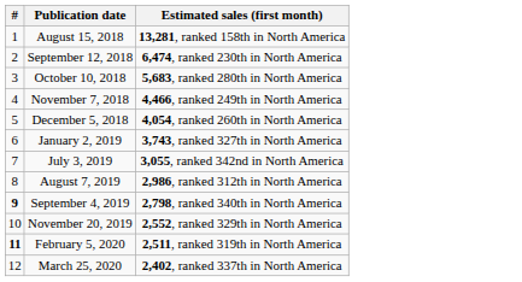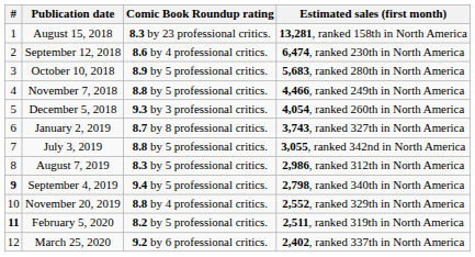 <table class="wikitable" style="text-align:center;">
 <tr>
 <th>#</th>
 <th>Publication date</th>
+<th>Comic Book Roundup rating</th>
 <th><strong>Estimated sales (first month)</strong></th>
 </tr>
 <tr>
 <td>1</td>
 <td>August 15, 2018</td>
+<td><strong>8.3</strong> by 23 professional critics.</td>
 <td><strong>13,281</strong>, ranked 158th in North America</td>
 </tr>
 <tr>
 <td>2</td>
 <td>September 12, 2018</td>
+<td><strong>8.6</strong> by 4 professional critics.</td>
 <td><strong>6,474</strong>, ranked 230th in North America</td>
 </tr>
 <tr>
 <td>3</td>
 <td>October 10, 2018</td>
+<td><strong>8.9</strong> by 5 professional critics.</td>
 <td><strong>5,683</strong>, ranked 280th in North America</td>
 </tr>
 <tr>
 <td>4</td>
 <td>November 7, 2018</td>
+<td><strong>8.8</strong> by 5 professional critics.</td>
 <td><strong>4,466</strong>, ranked 249th in North America</td>
 </tr>
 <tr>
 <td>5</td>
 <td>December 5, 2018</td>
+<td><strong>9.3</strong> by 3 professional critics.</td>
 <td><strong>4,054</strong>, ranked 260th in North America</td>
 </tr>
 <tr>
 <td>6</td>
 <td>January 2, 2019</td>
+<td><strong>8.7</strong> by 8 professional critics.</td>
 <td><strong>3,743</strong>, ranked 327th in North America</td>
 </tr>
 <tr>
 <td>7</td>
 <td>July 3, 2019</td>
+<td><strong>8.8</strong> by 5 professional critics.</td>
 <td><strong>3,055</strong>, ranked 342nd in North America</td>
 </tr>
 <tr>
 <td>8</td>
 <td>August 7, 2019</td>
+<td><strong>8.3</strong> by 5 professional critics.</td>
 <td><strong>2,986</strong>, ranked 312th in North America</td>
 </tr>
 <tr>
 <td><strong>9</strong></td>
 <td>September 4, 2019</td>
+<td><strong>9.4</strong> by 5 professional critics.</td>
 <td><strong>2,798</strong>, ranked 340th in North America</td>
 </tr>
 <tr>
 <td>10</td>
 <td>November 20, 2019</td>
+<td><strong>8.8</strong> by 4 professional critics.</td>
 <td><strong>2,552</strong>, ranked 329th in North America</td>
 </tr>
 <tr>
 <td><strong>11</strong></td>
 <td>February 5, 2020</td>
+<td><strong>8.2</strong> by 5 professional critics.</td>
 <td><strong>2,511</strong>, ranked 319th in North America</td>
 </tr>
 <tr>
 <td>12</td>
 <td>March 25, 2020</td>
+<td><strong>9.2</strong> by 6 professional critics.</td>
 <td><strong>2,402</strong>, ranked 337th in North America</td>
 </tr>
 </table>
